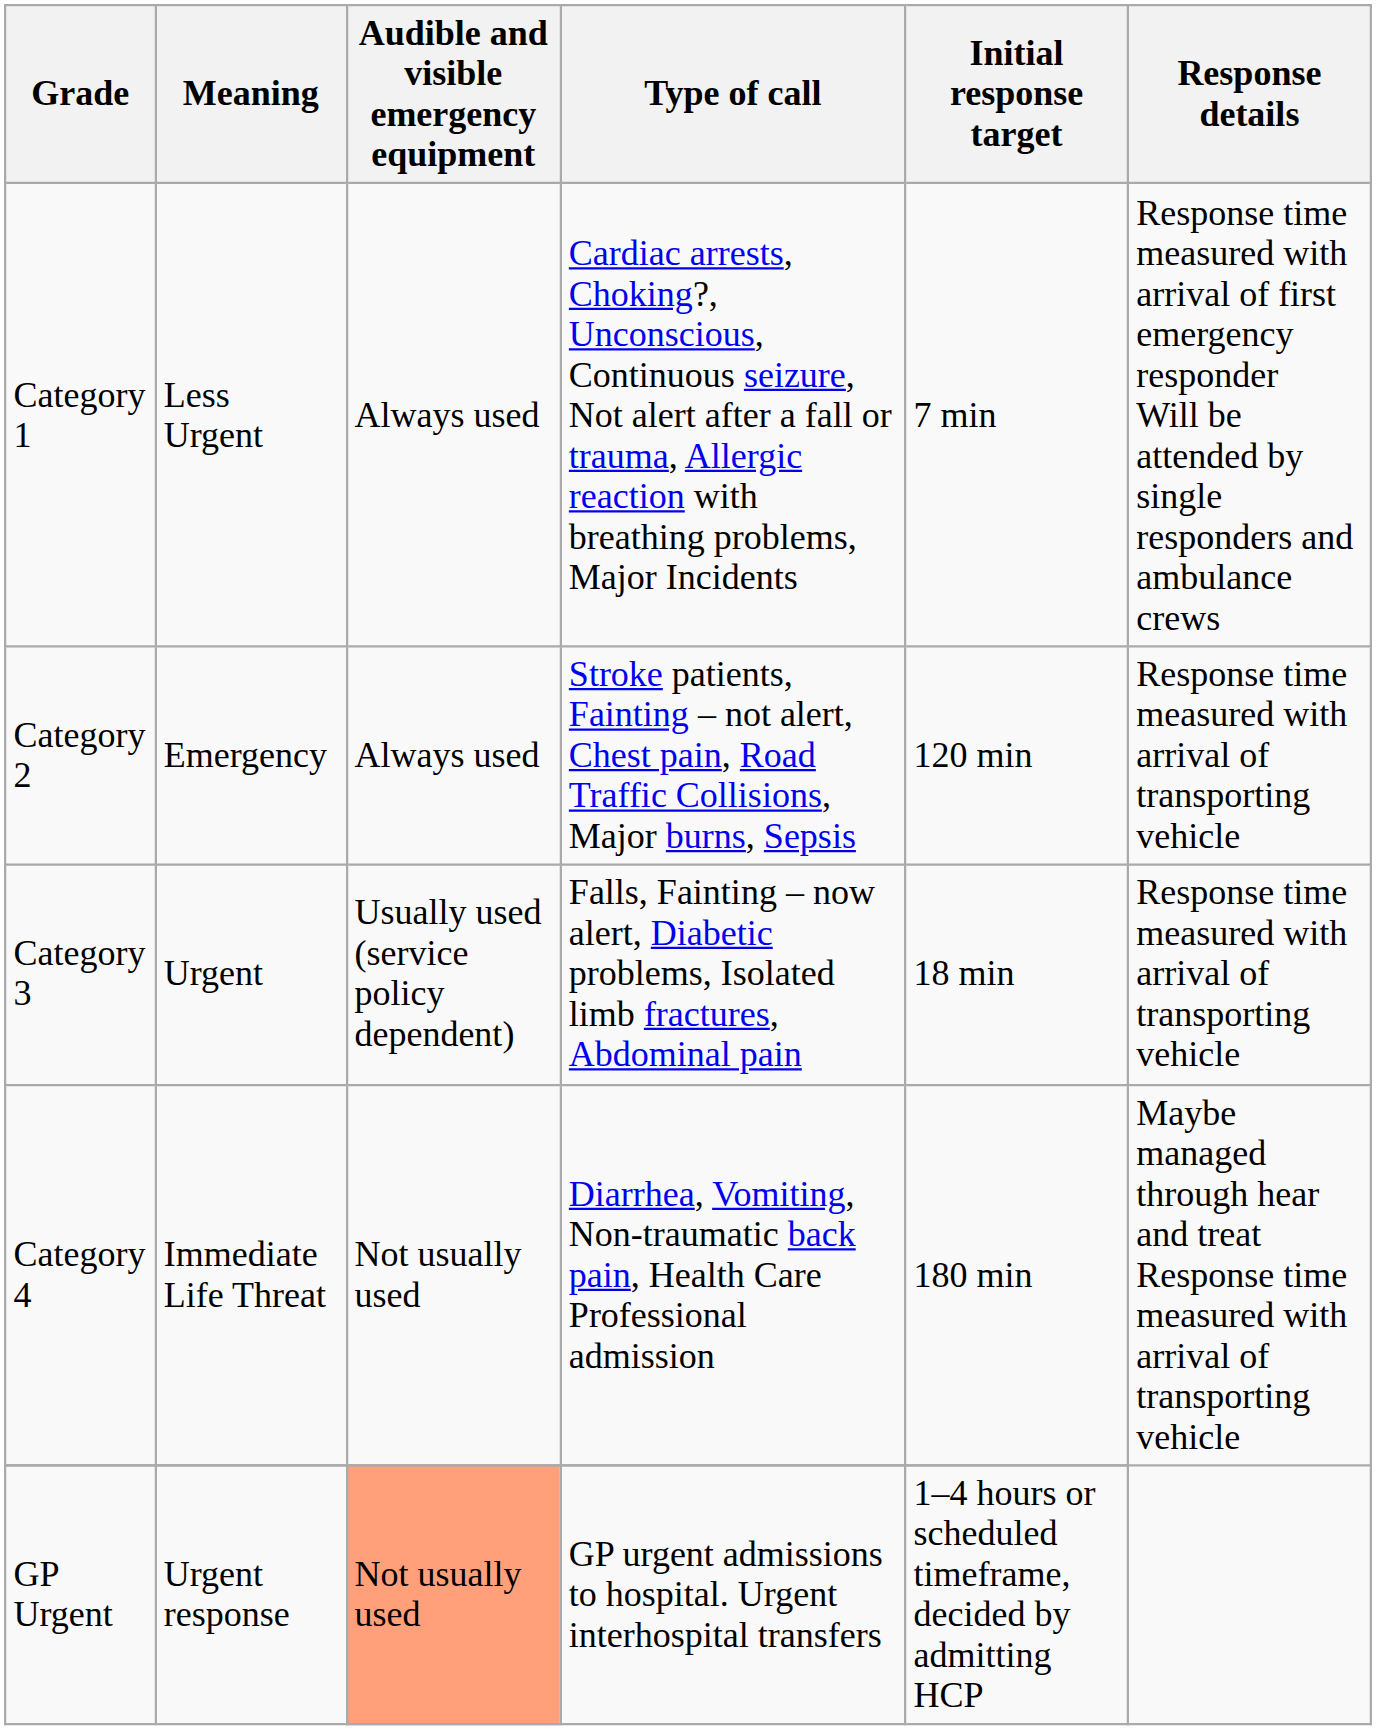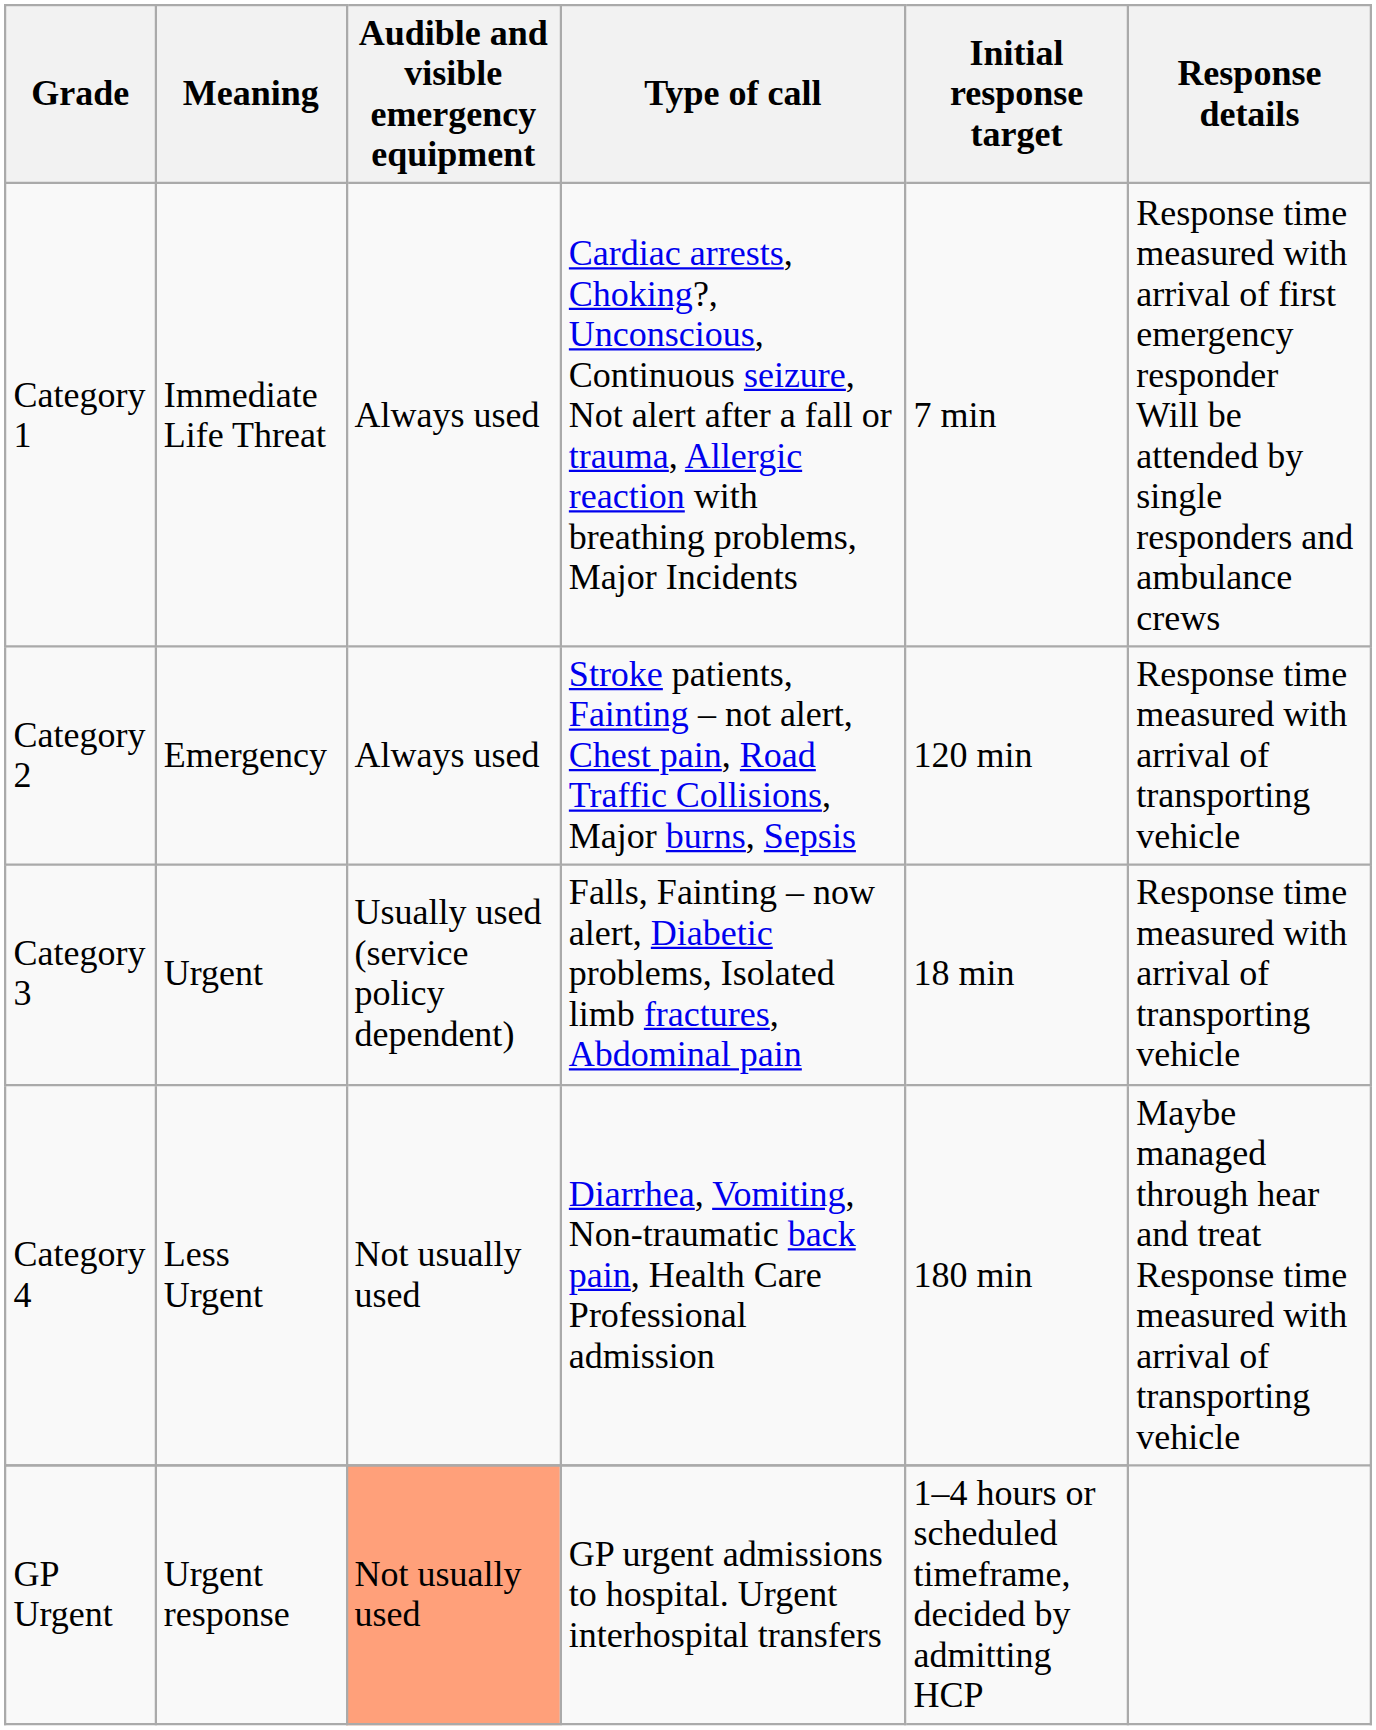 <table class=wikitable>
 <tr>
 <th>Grade</th>
 <th>Meaning</th>
 <th>Audible and visible emergency equipment</th>
 <th>Type of call</th>
 <th>Initial response target</th>
 <th>Response details</th>
 </tr>
 <tr>
 <td>Category 1</td>
-<td>Less Urgent</td>
+<td>Immediate Life Threat</td>
 <td>Always used</td>
 <td><a href='#'>Cardiac arrests</a>, <a href='#'>Choking</a>?, <a href='#'>Unconscious</a>, Continuous <a href='#'>seizure</a>, Not alert after a fall or <a href='#'>trauma</a>, <a href='#'>Allergic reaction</a> with breathing problems, Major Incidents</td>
 <td>7 min</td>
 <td>Response time measured with arrival of first emergency responder<br>Will be attended by single responders and ambulance crews</td>
 </tr>
 <tr>
 <td>Category 2</td>
 <td>Emergency</td>
 <td>Always used</td>
 <td><a href='#'>Stroke</a> patients, <a href='#'>Fainting</a> – not alert, <a href='#'>Chest pain</a>, <a href='#'>Road Traffic Collisions</a>, Major <a href='#'>burns</a>, <a href='#'>Sepsis</a></td>
 <td>120 min</td>
 <td>Response time measured with arrival of transporting vehicle</td>
 </tr>
 <tr>
 <td>Category 3</td>
 <td>Urgent</td>
 <td>Usually used (service policy dependent)</td>
 <td>Falls, Fainting – now alert, <a href='#'>Diabetic</a> problems, Isolated limb <a href='#'>fractures</a>, <a href='#'>Abdominal pain</a></td>
 <td>18 min</td>
 <td>Response time measured with arrival of transporting vehicle</td>
 </tr>
 <tr>
 <td>Category 4</td>
-<td>Immediate Life Threat</td>
+<td>Less Urgent</td>
 <td>Not usually used</td>
 <td><a href='#'>Diarrhea</a>, <a href='#'>Vomiting</a>, Non-traumatic <a href='#'>back pain</a>, Health Care Professional admission</td>
 <td>180 min</td>
 <td>Maybe managed through hear and treat<br>Response time measured with arrival of transporting vehicle</td>
 </tr>
 <tr>
 </tr>
 <tr>
 </tr>
 <tr>
 <td>GP Urgent</td>
 <td>Urgent response</td>
 <td style="background: lightsalmon;">Not usually used</td>
 <td>GP urgent admissions to hospital. Urgent interhospital transfers</td>
 <td>1–4 hours or scheduled timeframe, decided by admitting HCP</td>
 </tr>
 </table>
